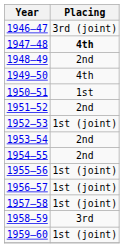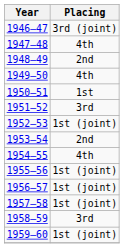 <table class="wikitable sortable" style="text-align: center;">
 <tr>
 <th>Year</th>
 <th>Placing</th>
 </tr>
 <tr>
 <td><a href='#'>1946–47</a></td>
 <td>3rd (joint)</td>
 </tr>
 <tr>
 <td><a href='#'>1947–48</a></td>
-<td><strong>4th</strong></td>
+<td>4th</td>
 </tr>
 <tr>
 <td><a href='#'>1948–49</a></td>
 <td>2nd</td>
 </tr>
 <tr>
 <td><a href='#'>1949–50</a></td>
 <td>4th</td>
 </tr>
 <tr>
 <td><a href='#'>1950–51</a></td>
 <td>1st</td>
 </tr>
 <tr>
 <td><a href='#'>1951–52</a></td>
-<td>2nd</td>
+<td>3rd</td>
 </tr>
 <tr>
 <td><a href='#'>1952–53</a></td>
 <td>1st (joint)</td>
 </tr>
 <tr>
 <td><a href='#'>1953–54</a></td>
 <td>2nd</td>
 </tr>
 <tr>
 <td><a href='#'>1954–55</a></td>
-<td>2nd</td>
+<td>4th</td>
 </tr>
 <tr>
 <td><a href='#'>1955–56</a></td>
 <td>1st (joint)</td>
 </tr>
 <tr>
 <td><a href='#'>1956–57</a></td>
 <td>1st (joint)</td>
 </tr>
 <tr>
 <td><a href='#'>1957–58</a></td>
 <td>1st (joint)</td>
 </tr>
 <tr>
 <td><a href='#'>1958–59</a></td>
 <td>3rd</td>
 </tr>
 <tr>
 <td><a href='#'>1959–60</a></td>
 <td>1st (joint)</td>
 </tr>
 <tr>
 </tr>
 </table>
